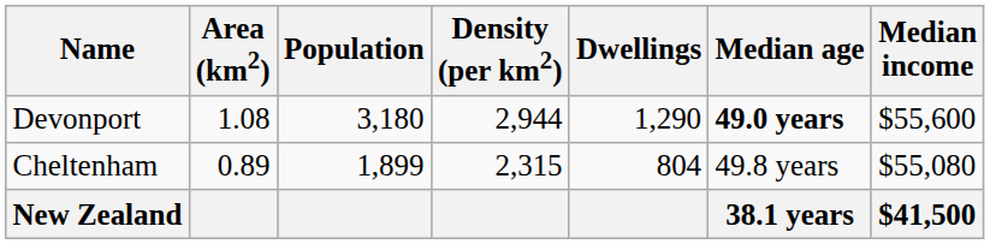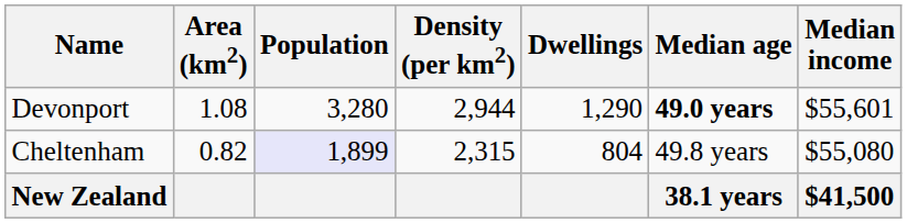 <table class="wikitable">
 <tr>
 <th>Name</th>
 <th>Area<br>(km<sup>2</sup>)</th>
 <th>Population</th>
 <th>Density<br>(per km<sup>2</sup>)</th>
 <th>Dwellings</th>
 <th>Median age</th>
 <th>Median<br>income</th>
 </tr>
 <tr>
 <td>Devonport</td>
 <td style="text-align:right;">1.08</td>
-<td style="text-align:right;">3,180</td>
+<td style="text-align:right;">3,280</td>
 <td style="text-align:right;">2,944</td>
 <td style="text-align:right;">1,290</td>
 <td><strong>49.0 years</strong></td>
-<td>$55,600</td>
+<td>$55,601</td>
 </tr>
 <tr>
 <td>Cheltenham</td>
-<td style="text-align:right;">0.89</td>
-<td style="text-align:right;">1,899</td>
+<td style="text-align:right;">0.82</td>
+<td style="background: lavender; text-align:right;">1,899</td>
 <td style="text-align:right;">2,315</td>
 <td style="text-align:right;">804</td>
 <td>49.8 years</td>
 <td>$55,080</td>
 </tr>
 <tr>
 <th>New Zealand</th>
 <th></th>
 <th></th>
 <th></th>
 <th></th>
 <th>38.1 years</th>
 <th style="text-align:left;">$41,500</th>
 </tr>
 </table>
